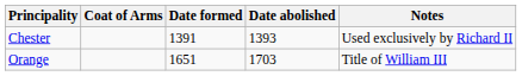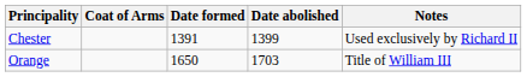 <table class="wikitable">
 <tr>
 <th>Principality</th>
 <th>Coat of Arms</th>
 <th>Date formed</th>
 <th>Date abolished</th>
 <th>Notes</th>
 </tr>
 <tr>
 <td><a href='#'>Chester</a></td>
 <td></td>
 <td>1391</td>
-<td>1393</td>
+<td>1399</td>
 <td>Used exclusively by <a href='#'>Richard II</a></td>
 </tr>
 <tr>
 <td><a href='#'>Orange</a></td>
 <td></td>
-<td>1651</td>
+<td>1650</td>
 <td>1703</td>
 <td>Title of <a href='#'>William III</a></td>
 </tr>
 </table>
